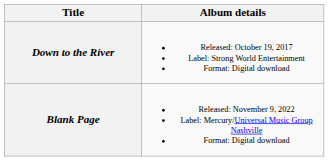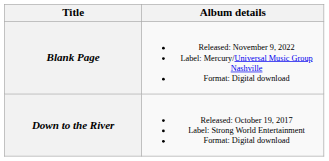 <table class="wikitable plainrowheaders" style="text-align:center;" border="1">
 <tr>
 <th scope="col" style="width:12em;">Title</th>
 <th scope="col" style="width:16em;">Album details</th>
 </tr>
 <tr>
+<th scope="row"><em>Blank Page</em></th>
+<td style="font-size:12px;"><br><ul><li>Released: November 9, 2022</li><li>Label: Mercury/<a href='#'>Universal Music Group Nashville</a></li><li>Format: Digital download</li></ul></td>
+</tr>
+<tr>
 <th scope="row"><em>Down to the River</em></th>
 <td style="font-size:12px;"><br><ul><li>Released: October 19, 2017</li><li>Label: Strong World Entertainment</li><li>Format: Digital download</li></ul></td>
 </tr>
-<tr>
-<th scope="row"><em>Blank Page</em></th>
-<td style="font-size:12px;"><br><ul><li>Released: November 9, 2022</li><li>Label: Mercury/<a href='#'>Universal Music Group Nashville</a></li><li>Format: Digital download</li></ul></td>
-</tr>
 </table>
